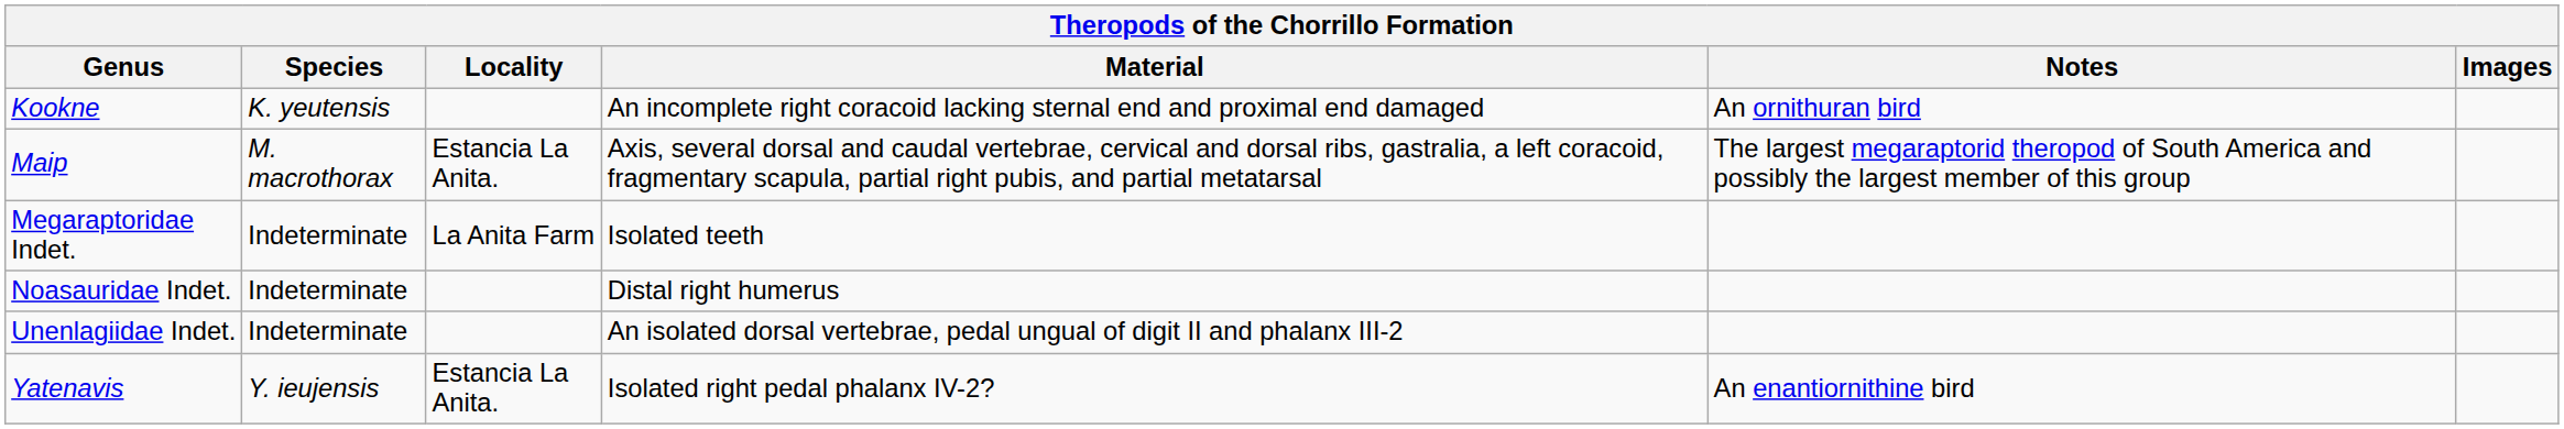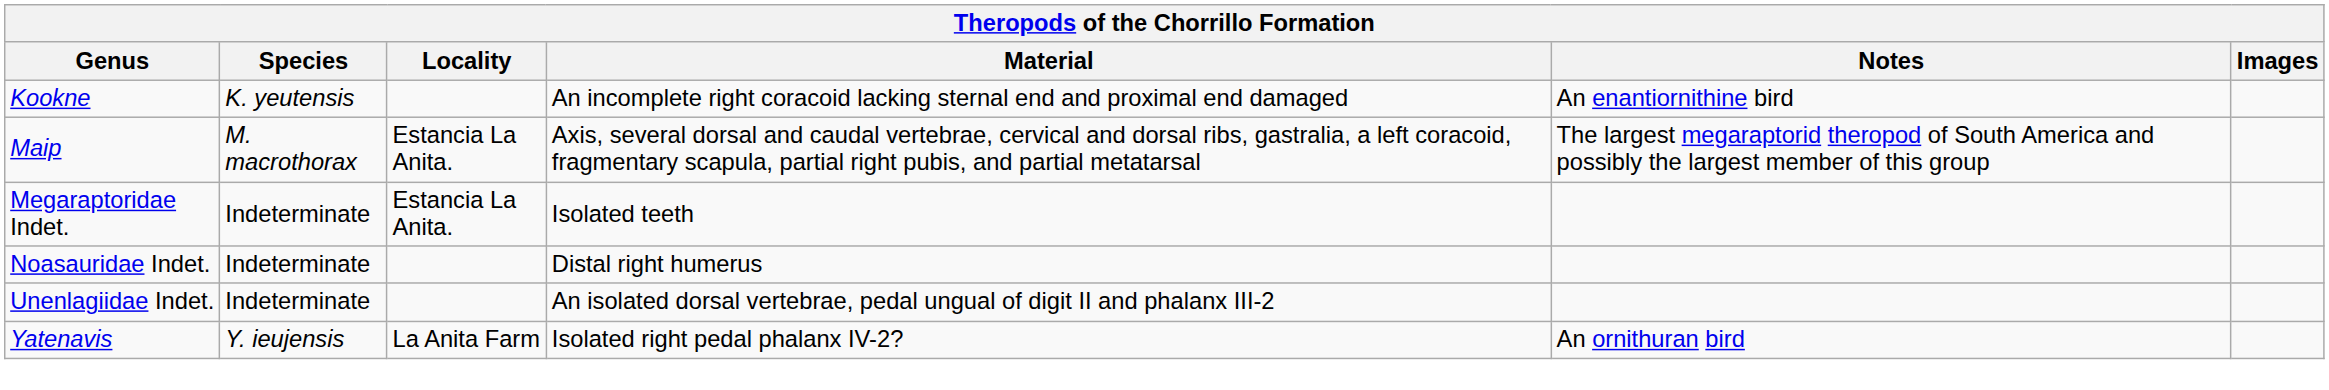 <table class="wikitable" align="center">
 <tr>
 <th colspan="7" align="center"><a href='#'>Theropods</a> of the Chorrillo Formation</th>
 </tr>
 <tr>
 <th>Genus</th>
 <th>Species</th>
 <th>Locality</th>
 <th>Material</th>
 <th>Notes</th>
 <th>Images</th>
 </tr>
 <tr>
 <td><em><a href='#'>Kookne</a></em></td>
 <td><em>K. yeutensis</em></td>
 <td></td>
 <td>An incomplete right coracoid lacking sternal end and proximal end damaged</td>
-<td>An <a href='#'>ornithuran</a> <a href='#'>bird</a></td>
+<td>An <a href='#'>enantiornithine</a> bird</td>
 <td></td>
 </tr>
 <tr>
 <td><em><a href='#'>Maip</a></em></td>
 <td><em>M. macrothorax</em></td>
 <td>Estancia La Anita.</td>
 <td>Axis, several dorsal and caudal vertebrae, cervical and dorsal ribs, gastralia, a left coracoid, fragmentary scapula, partial right pubis, and partial metatarsal</td>
 <td>The largest <a href='#'>megaraptorid</a> <a href='#'>theropod</a> of South America and possibly the largest member of this group</td>
 <td><br></td>
 </tr>
 <tr>
 <td><a href='#'>Megaraptoridae</a> Indet.</td>
 <td>Indeterminate</td>
-<td>La Anita Farm</td>
+<td>Estancia La Anita.</td>
 <td>Isolated teeth</td>
 <td></td>
 <td></td>
 </tr>
 <tr>
 <td><a href='#'>Noasauridae</a> Indet.</td>
 <td>Indeterminate</td>
 <td></td>
 <td>Distal right humerus</td>
 <td></td>
 <td></td>
 </tr>
 <tr>
 <td><a href='#'>Unenlagiidae</a> Indet.</td>
 <td>Indeterminate</td>
 <td></td>
 <td>An isolated dorsal vertebrae, pedal ungual of digit II and phalanx III-2</td>
 <td></td>
 <td></td>
 </tr>
 <tr>
 <td><em><a href='#'>Yatenavis</a></em></td>
 <td><em>Y. ieujensis</em></td>
-<td>Estancia La Anita.</td>
+<td>La Anita Farm</td>
 <td>Isolated right pedal phalanx IV-2?</td>
-<td>An <a href='#'>enantiornithine</a> bird</td>
+<td>An <a href='#'>ornithuran</a> <a href='#'>bird</a></td>
 <td></td>
 </tr>
 </table>
